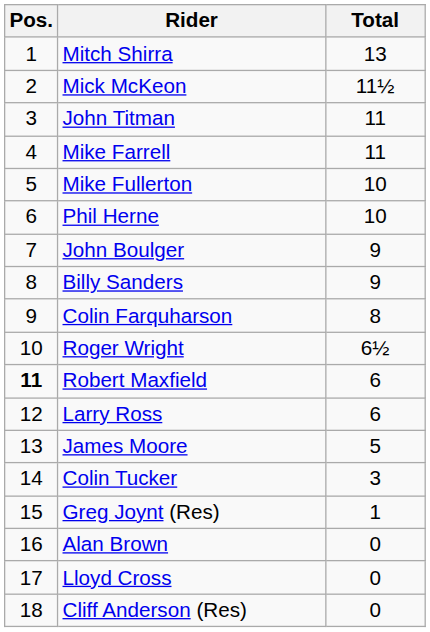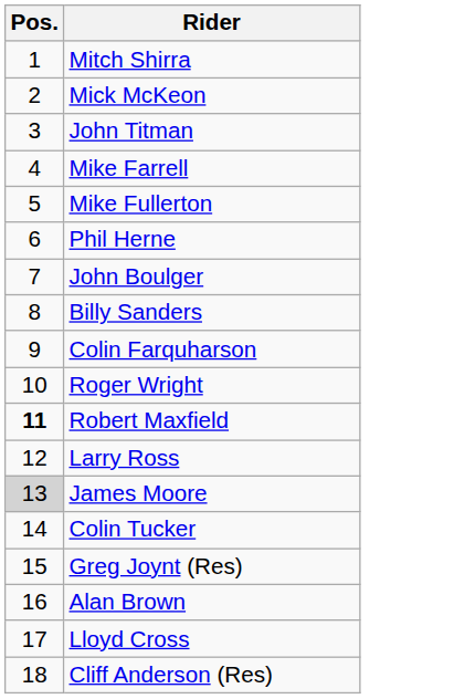 <table class=wikitable>
 <tr>
 <th width=25px>Pos.</th>
 <th width=200px>Rider</th>
-<th width=70px>Total</th>
 </tr>
 <tr align=center >
 <td>1</td>
 <td align=left> <a href='#'>Mitch Shirra</a></td>
-<td>13</td>
 </tr>
 <tr align=center >
 <td>2</td>
 <td align=left> <a href='#'>Mick McKeon</a></td>
-<td>11½</td>
 </tr>
 <tr align=center >
 <td>3</td>
 <td align=left> <a href='#'>John Titman</a></td>
-<td>11</td>
 </tr>
 <tr align=center >
 <td>4</td>
 <td align=left> <a href='#'>Mike Farrell</a></td>
-<td>11</td>
 </tr>
 <tr align=center>
 <td>5</td>
 <td align=left> <a href='#'>Mike Fullerton</a></td>
-<td>10</td>
 </tr>
 <tr align=center>
 <td>6</td>
 <td align=left> <a href='#'>Phil Herne</a></td>
-<td>10</td>
 </tr>
 <tr align=center>
 <td>7</td>
 <td align=left> <a href='#'>John Boulger</a></td>
-<td>9</td>
 </tr>
 <tr align=center>
 <td>8</td>
 <td align=left> <a href='#'>Billy Sanders</a></td>
-<td>9</td>
 </tr>
 <tr align=center>
 <td>9</td>
 <td align=left> <a href='#'>Colin Farquharson</a></td>
-<td>8</td>
 </tr>
 <tr align=center>
 <td>10</td>
 <td align=left> <a href='#'>Roger Wright</a></td>
-<td>6½</td>
 </tr>
 <tr align=center>
 <td><strong>11</strong></td>
 <td align=left> <a href='#'>Robert Maxfield</a></td>
-<td>6</td>
 </tr>
 <tr align=center>
 <td>12</td>
 <td align=left> <a href='#'>Larry Ross</a></td>
-<td>6</td>
 </tr>
 <tr align=center>
-<td>13</td>
+<td style="background: lightgrey;">13</td>
 <td align=left> <a href='#'>James Moore</a></td>
-<td>5</td>
 </tr>
 <tr align=center>
 <td>14</td>
 <td align=left> <a href='#'>Colin Tucker</a></td>
-<td>3</td>
 </tr>
 <tr align=center>
 <td>15</td>
 <td align=left> <a href='#'>Greg Joynt</a> (Res)</td>
-<td>1</td>
 </tr>
 <tr align=center>
 <td>16</td>
 <td align=left> <a href='#'>Alan Brown</a></td>
-<td>0</td>
 </tr>
 <tr align=center>
 <td>17</td>
 <td align=left> <a href='#'>Lloyd Cross</a></td>
-<td>0</td>
 </tr>
 <tr align=center>
 <td>18</td>
 <td align=left> <a href='#'>Cliff Anderson</a> (Res)</td>
-<td>0</td>
 </tr>
 </table>
